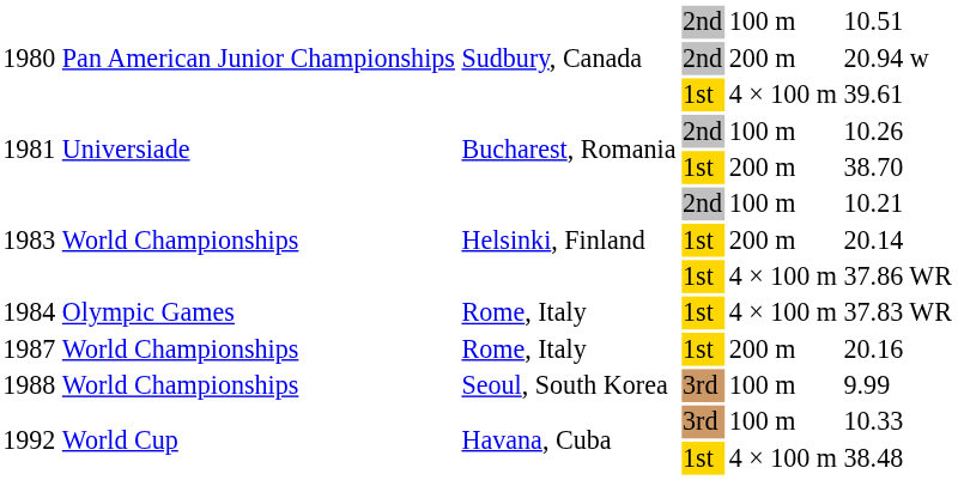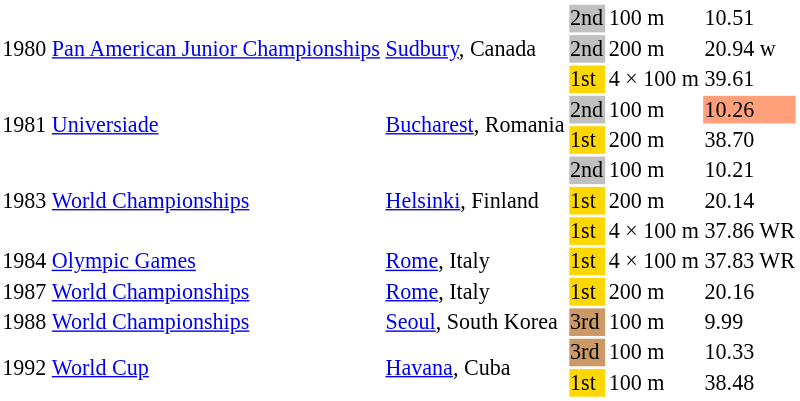 <table>
 <tr>
 <td rowspan=3>1980</td>
 <td rowspan=3><a href='#'>Pan American Junior Championships</a></td>
 <td rowspan=3><a href='#'>Sudbury</a>, Canada</td>
 <td style="background:silver;">2nd</td>
 <td>100 m</td>
 <td>10.51</td>
 </tr>
 <tr>
 <td style="background:silver;">2nd</td>
 <td>200 m</td>
 <td>20.94 w</td>
 </tr>
 <tr>
 <td bgcolor=gold>1st</td>
 <td>4 × 100 m</td>
 <td>39.61</td>
 </tr>
 <tr>
 <td rowspan=2>1981</td>
 <td rowspan=2><a href='#'>Universiade</a></td>
 <td rowspan=2><a href='#'>Bucharest</a>, Romania</td>
 <td style="background:silver;">2nd</td>
 <td>100 m</td>
-<td>10.26</td>
+<td style="background: lightsalmon;">10.26</td>
 </tr>
 <tr>
 <td bgcolor=gold>1st</td>
 <td>200 m</td>
 <td>38.70</td>
 </tr>
 <tr>
 <td rowspan=3>1983</td>
 <td rowspan=3><a href='#'>World Championships</a></td>
 <td rowspan=3><a href='#'>Helsinki</a>, Finland</td>
 <td style="background:silver;">2nd</td>
 <td>100 m</td>
 <td>10.21</td>
 </tr>
 <tr>
 <td bgcolor=gold>1st</td>
 <td>200 m</td>
 <td>20.14</td>
 </tr>
 <tr>
 <td bgcolor=gold>1st</td>
 <td>4 × 100 m</td>
 <td>37.86 WR</td>
 </tr>
 <tr>
 <td>1984</td>
 <td><a href='#'>Olympic Games</a></td>
 <td><a href='#'>Rome</a>, Italy</td>
 <td bgcolor=gold>1st</td>
 <td>4 × 100 m</td>
 <td>37.83 WR</td>
 </tr>
 <tr>
 <td>1987</td>
 <td><a href='#'>World Championships</a></td>
 <td><a href='#'>Rome</a>, Italy</td>
 <td bgcolor=gold>1st</td>
 <td>200 m</td>
 <td>20.16</td>
 </tr>
 <tr>
 <td>1988</td>
 <td><a href='#'>World Championships</a></td>
 <td><a href='#'>Seoul</a>, South Korea</td>
 <td style="background:#c96;">3rd</td>
 <td>100 m</td>
 <td>9.99</td>
 </tr>
 <tr>
 <td rowspan=2>1992</td>
 <td rowspan=2><a href='#'>World Cup</a></td>
 <td rowspan=2><a href='#'>Havana</a>, Cuba</td>
 <td style="background:#c96;">3rd</td>
 <td>100 m</td>
 <td>10.33</td>
 </tr>
 <tr>
 <td bgcolor=gold>1st</td>
-<td>4 × 100 m</td>
+<td>100 m</td>
 <td>38.48</td>
 </tr>
 </table>
